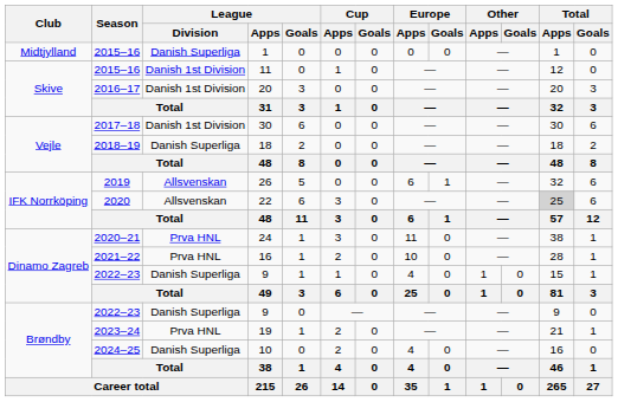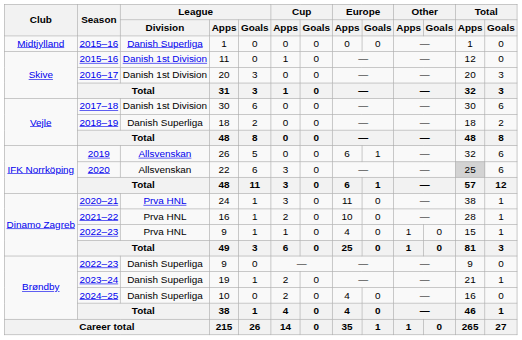 <table class="wikitable" style="text-align: center">
 <tr>
 <th rowspan="2">Club</th>
 <th rowspan="2">Season</th>
 <th colspan="3">League</th>
 <th colspan="2">Cup</th>
 <th colspan="2">Europe</th>
 <th colspan="2">Other</th>
 <th colspan="2">Total</th>
 </tr>
 <tr>
 <th>Division</th>
 <th>Apps</th>
 <th>Goals</th>
 <th>Apps</th>
 <th>Goals</th>
 <th>Apps</th>
 <th>Goals</th>
 <th>Apps</th>
 <th>Goals</th>
 <th>Apps</th>
 <th>Goals</th>
 </tr>
 <tr>
 <td><a href='#'>Midtjylland</a></td>
 <td><a href='#'>2015–16</a></td>
 <td><a href='#'>Danish Superliga</a></td>
 <td>1</td>
 <td>0</td>
 <td>0</td>
 <td>0</td>
 <td>0</td>
 <td>0</td>
 <td colspan="2">—</td>
 <td>1</td>
 <td>0</td>
 </tr>
 <tr>
 <td rowspan="3"><a href='#'>Skive</a></td>
 <td><a href='#'>2015–16</a></td>
 <td><a href='#'>Danish 1st Division</a></td>
 <td>11</td>
 <td>0</td>
 <td>1</td>
 <td>0</td>
 <td colspan="2">—</td>
 <td colspan="2">—</td>
 <td>12</td>
 <td>0</td>
 </tr>
 <tr>
 <td><a href='#'>2016–17</a></td>
 <td>Danish 1st Division</td>
 <td>20</td>
 <td>3</td>
 <td>0</td>
 <td>0</td>
 <td colspan="2">—</td>
 <td colspan="2">—</td>
 <td>20</td>
 <td>3</td>
 </tr>
 <tr>
 <th colspan="2">Total</th>
 <th>31</th>
 <th>3</th>
 <th>1</th>
 <th>0</th>
 <th colspan="2">—</th>
 <th colspan="2">—</th>
 <th>32</th>
 <th>3</th>
 </tr>
 <tr>
 <td rowspan="3"><a href='#'>Vejle</a></td>
 <td><a href='#'>2017–18</a></td>
 <td>Danish 1st Division</td>
 <td>30</td>
 <td>6</td>
 <td>0</td>
 <td>0</td>
 <td colspan="2">—</td>
 <td colspan="2">—</td>
 <td>30</td>
 <td>6</td>
 </tr>
 <tr>
 <td><a href='#'>2018–19</a></td>
 <td>Danish Superliga</td>
 <td>18</td>
 <td>2</td>
 <td>0</td>
 <td>0</td>
 <td colspan="2">—</td>
 <td colspan="2">—</td>
 <td>18</td>
 <td>2</td>
 </tr>
 <tr>
 <th colspan="2">Total</th>
 <th>48</th>
 <th>8</th>
 <th>0</th>
 <th>0</th>
 <th colspan="2">—</th>
 <th colspan="2">—</th>
 <th>48</th>
 <th>8</th>
 </tr>
 <tr>
 <td rowspan="3"><a href='#'>IFK Norrköping</a></td>
 <td><a href='#'>2019</a></td>
 <td><a href='#'>Allsvenskan</a></td>
 <td>26</td>
 <td>5</td>
 <td>0</td>
 <td>0</td>
 <td>6</td>
 <td>1</td>
 <td colspan="2">—</td>
 <td>32</td>
 <td>6</td>
 </tr>
 <tr>
 <td><a href='#'>2020</a></td>
 <td>Allsvenskan</td>
 <td>22</td>
 <td>6</td>
 <td>3</td>
 <td>0</td>
 <td colspan="2">—</td>
 <td colspan="2">—</td>
 <td style="background: lightgrey;">25</td>
 <td>6</td>
 </tr>
 <tr>
 <th colspan="2">Total</th>
 <th>48</th>
 <th>11</th>
 <th>3</th>
 <th>0</th>
 <th>6</th>
 <th>1</th>
 <th colspan="2">—</th>
 <th>57</th>
 <th>12</th>
 </tr>
 <tr>
 <td rowspan="4"><a href='#'>Dinamo Zagreb</a></td>
 <td><a href='#'>2020–21</a></td>
 <td><a href='#'>Prva HNL</a></td>
 <td>24</td>
 <td>1</td>
 <td>3</td>
 <td>0</td>
 <td>11</td>
 <td>0</td>
 <td colspan="2">—</td>
 <td>38</td>
 <td>1</td>
 </tr>
 <tr>
 <td><a href='#'>2021–22</a></td>
 <td>Prva HNL</td>
 <td>16</td>
 <td>1</td>
 <td>2</td>
 <td>0</td>
 <td>10</td>
 <td>0</td>
 <td colspan="2">—</td>
 <td>28</td>
 <td>1</td>
 </tr>
 <tr>
 <td><a href='#'>2022–23</a></td>
-<td>Danish Superliga</td>
+<td>Prva HNL</td>
 <td>9</td>
 <td>1</td>
 <td>1</td>
 <td>0</td>
 <td>4</td>
 <td>0</td>
 <td>1</td>
 <td>0</td>
 <td>15</td>
 <td>1</td>
 </tr>
 <tr>
 <th colspan="2">Total</th>
 <th>49</th>
 <th>3</th>
 <th>6</th>
 <th>0</th>
 <th>25</th>
 <th>0</th>
 <th>1</th>
 <th>0</th>
 <th>81</th>
 <th>3</th>
 </tr>
 <tr>
 <td rowspan="4"><a href='#'>Brøndby</a></td>
 <td><a href='#'>2022–23</a></td>
 <td>Danish Superliga</td>
 <td>9</td>
 <td>0</td>
 <td colspan="2">—</td>
 <td colspan="2">—</td>
 <td colspan="2">—</td>
 <td>9</td>
 <td>0</td>
 </tr>
 <tr>
 <td><a href='#'>2023–24</a></td>
-<td>Prva HNL</td>
+<td>Danish Superliga</td>
 <td>19</td>
 <td>1</td>
 <td>2</td>
 <td>0</td>
 <td colspan="2">—</td>
 <td colspan="2">—</td>
 <td>21</td>
 <td>1</td>
 </tr>
 <tr>
 <td><a href='#'>2024–25</a></td>
 <td>Danish Superliga</td>
 <td>10</td>
 <td>0</td>
 <td>2</td>
 <td>0</td>
 <td>4</td>
 <td>0</td>
 <td colspan="2">—</td>
 <td>16</td>
 <td>0</td>
 </tr>
 <tr>
 <th colspan="2">Total</th>
 <th>38</th>
 <th>1</th>
 <th>4</th>
 <th>0</th>
 <th>4</th>
 <th>0</th>
 <th colspan="2">—</th>
 <th>46</th>
 <th>1</th>
 </tr>
 <tr>
 <th colspan="3">Career total</th>
 <th>215</th>
 <th>26</th>
 <th>14</th>
 <th>0</th>
 <th>35</th>
 <th>1</th>
 <th>1</th>
 <th>0</th>
 <th>265</th>
 <th>27</th>
 </tr>
 </table>
